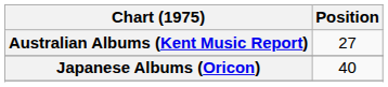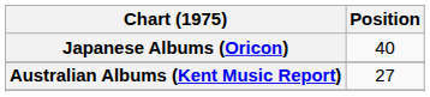 <table class="wikitable sortable plainrowheaders" style="text-align:center">
 <tr>
 <th scope="col">Chart (1975)</th>
 <th scope="col">Position</th>
+</tr>
+<tr>
+<th scope="row">Japanese Albums (<a href='#'>Oricon</a>)</th>
+<td align="center">40</td>
+</tr>
+<tr>
 </tr>
 <tr>
 <th scope="row">Australian Albums (<a href='#'>Kent Music Report</a>)</th>
 <td>27</td>
 </tr>
 <tr>
 </tr>
 <tr>
-<th scope="row">Japanese Albums (<a href='#'>Oricon</a>)</th>
-<td align="center">40</td>
-</tr>
-<tr>
-</tr>
-<tr>
 </tr>
 <tr>
 </tr>
 </table>
